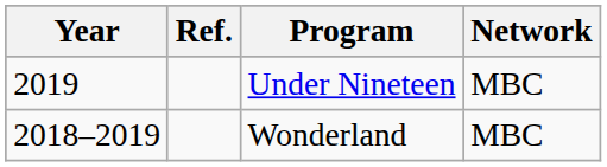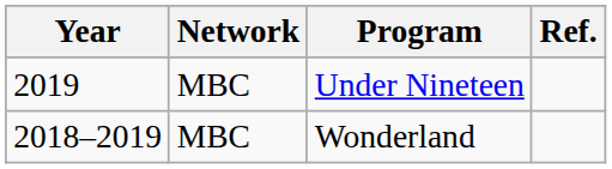 <table class="wikitable">
 <tr>
 <th>Year</th>
+<th>Network</th>
+<th>Program</th>
 <th>Ref.</th>
-<th>Program</th>
-<th>Network</th>
 </tr>
 <tr>
 <td>2019</td>
+<td>MBC</td>
+<td><a href='#'>Under Nineteen</a></td>
 <td></td>
-<td><a href='#'>Under Nineteen</a></td>
-<td>MBC</td>
 </tr>
 <tr>
 <td>2018–2019</td>
+<td>MBC</td>
+<td>Wonderland</td>
 <td></td>
-<td>Wonderland</td>
-<td>MBC</td>
 </tr>
 </table>
